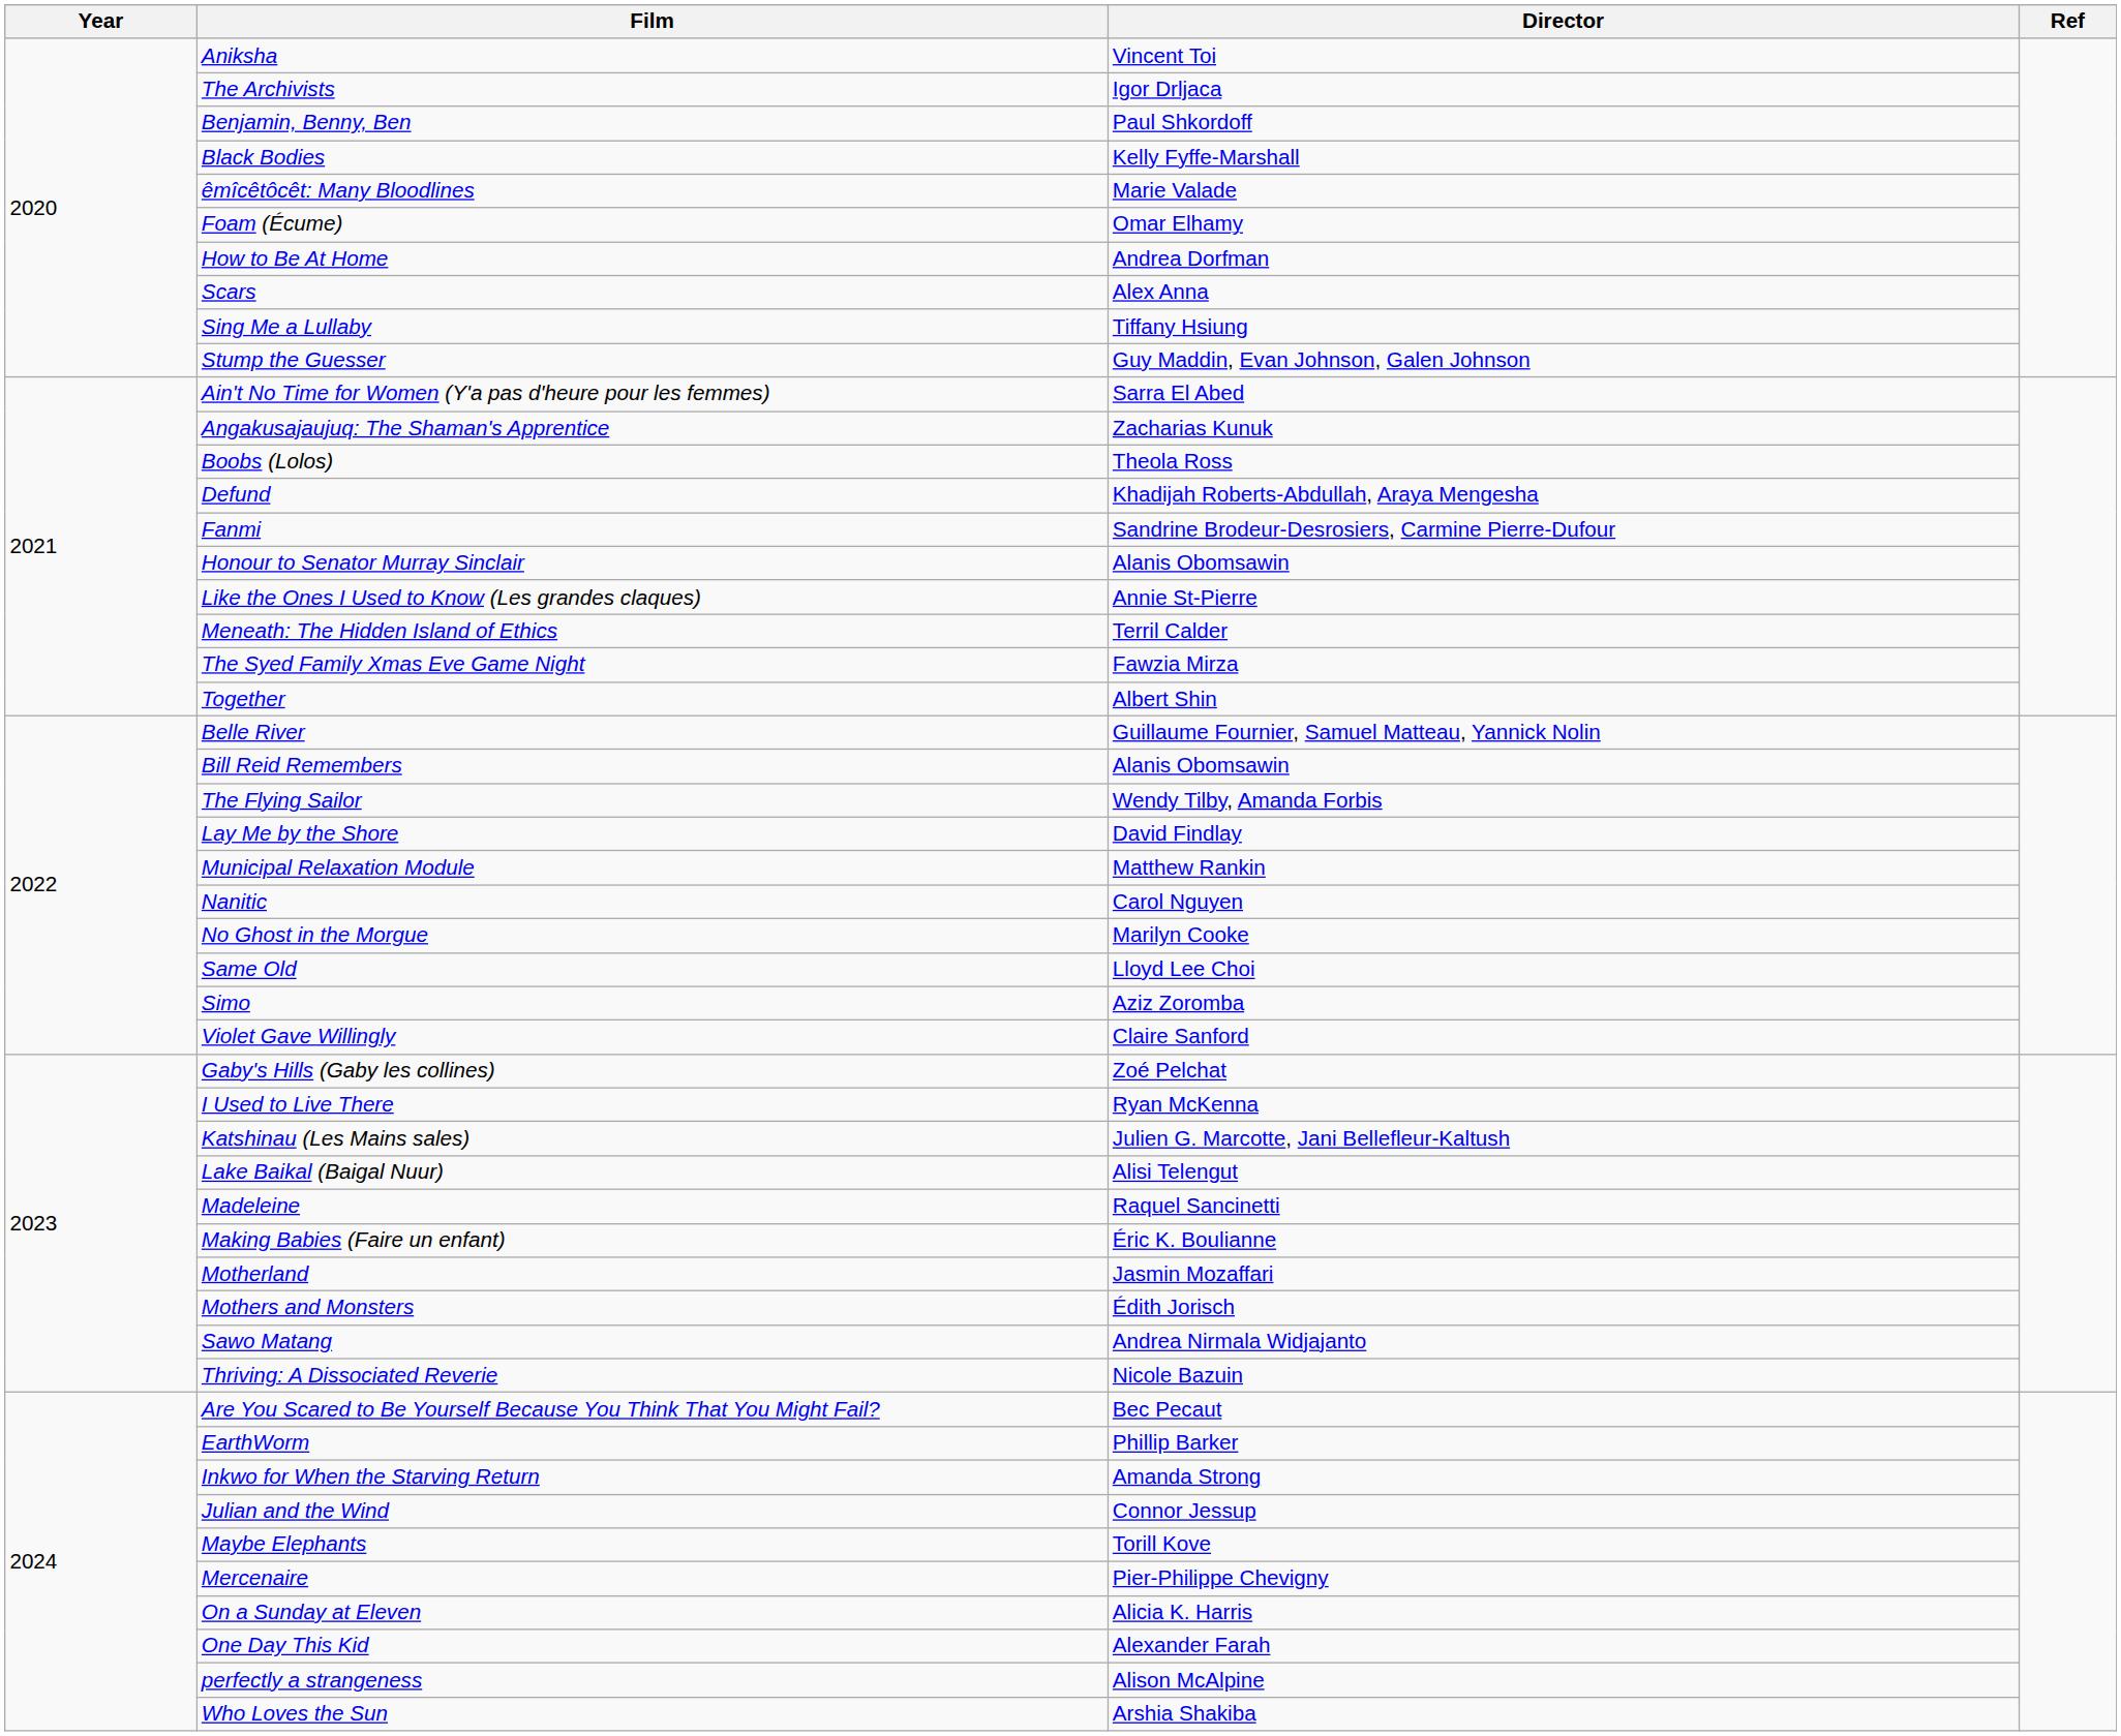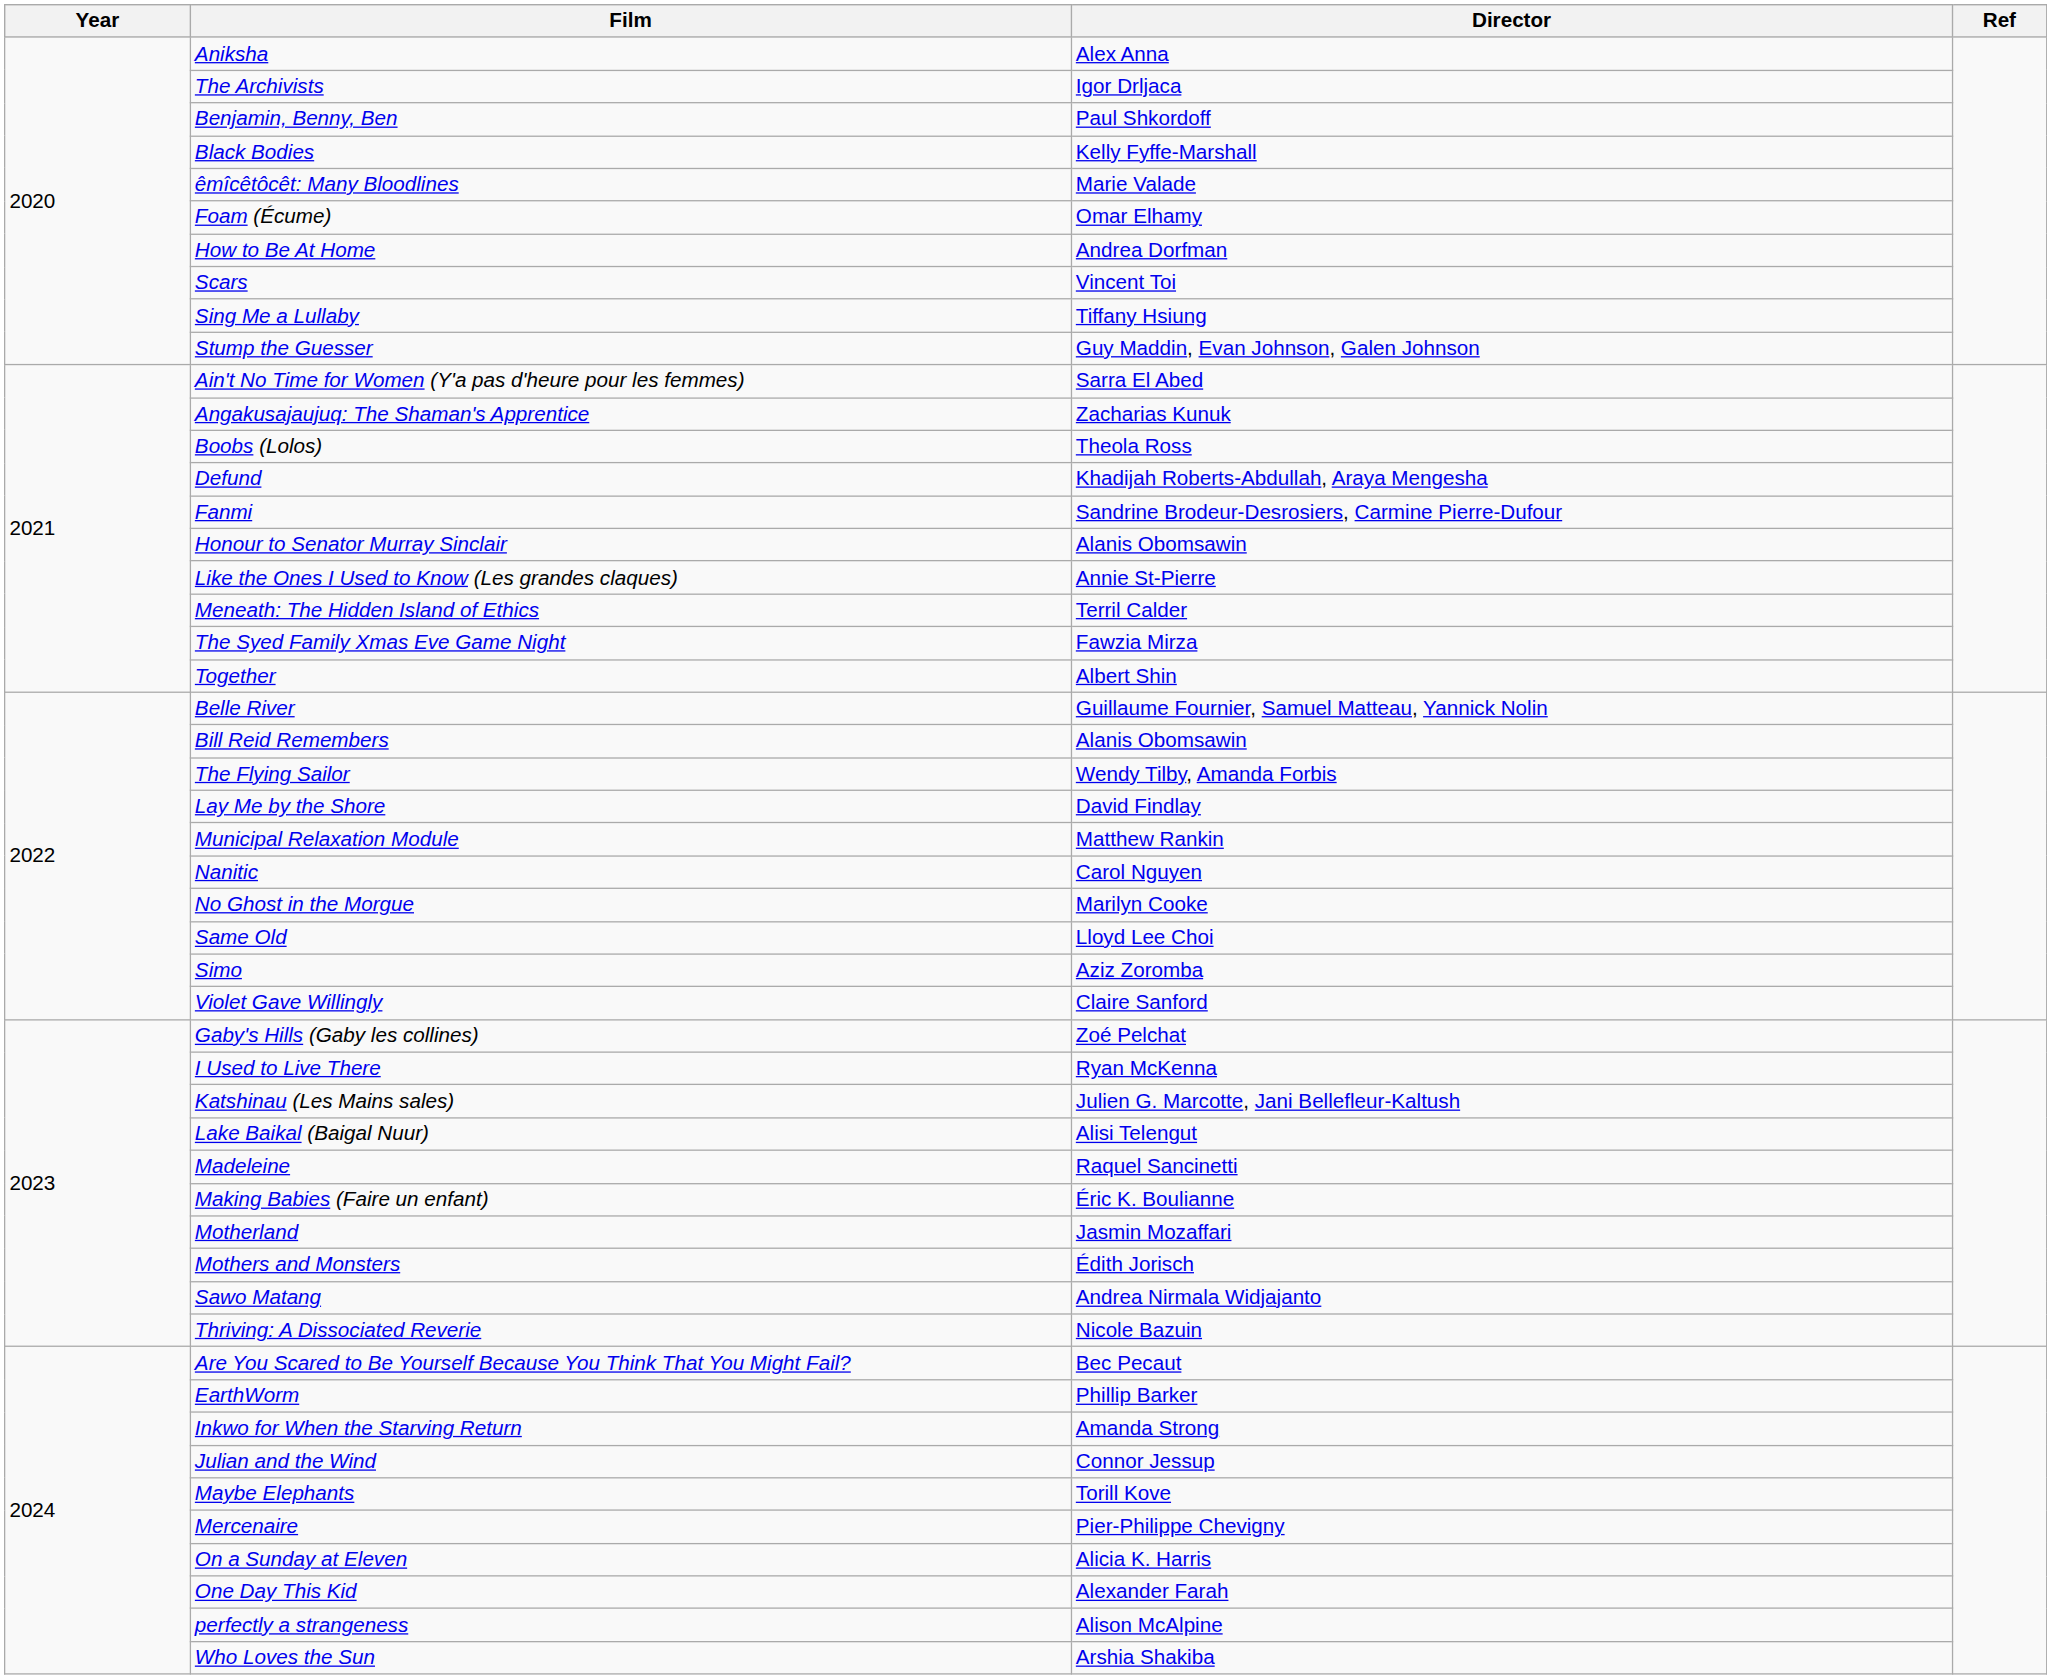 <table class="wikitable" style="width:100%;">
 <tr style="background:#bebebe;">
 <th style="width:4%;">Year</th>
 <th style="width:19%;">Film</th>
 <th style="width:19%;">Director</th>
 <th style="width:2%;">Ref</th>
 </tr>
 <tr>
 <td rowspan=10>2020</td>
 <td><em><a href='#'>Aniksha</a></em></td>
-<td><a href='#'>Vincent Toi</a></td>
+<td><a href='#'>Alex Anna</a></td>
 <td rowspan=10></td>
 </tr>
 <tr>
 <td><em><a href='#'>The Archivists</a></em></td>
 <td><a href='#'>Igor Drljaca</a></td>
 </tr>
 <tr>
 <td><em><a href='#'>Benjamin, Benny, Ben</a></em></td>
 <td><a href='#'>Paul Shkordoff</a></td>
 </tr>
 <tr>
 <td><em><a href='#'>Black Bodies</a></em></td>
 <td><a href='#'>Kelly Fyffe-Marshall</a></td>
 </tr>
 <tr>
 <td><em><a href='#'>êmîcêtôcêt: Many Bloodlines</a></em></td>
 <td><a href='#'>Marie Valade</a></td>
 </tr>
 <tr>
 <td><em><a href='#'>Foam</a> (Écume)</em></td>
 <td><a href='#'>Omar Elhamy</a></td>
 </tr>
 <tr>
 <td><em><a href='#'>How to Be At Home</a></em></td>
 <td><a href='#'>Andrea Dorfman</a></td>
 </tr>
 <tr>
 <td><em><a href='#'>Scars</a></em></td>
-<td><a href='#'>Alex Anna</a></td>
+<td><a href='#'>Vincent Toi</a></td>
 </tr>
 <tr>
 <td><em><a href='#'>Sing Me a Lullaby</a></em></td>
 <td><a href='#'>Tiffany Hsiung</a></td>
 </tr>
 <tr>
 <td><em><a href='#'>Stump the Guesser</a></em></td>
 <td><a href='#'>Guy Maddin</a>, <a href='#'>Evan Johnson</a>, <a href='#'>Galen Johnson</a></td>
 </tr>
 <tr>
 <td rowspan=10>2021</td>
 <td><em><a href='#'>Ain't No Time for Women</a> (Y'a pas d'heure pour les femmes)</em></td>
 <td><a href='#'>Sarra El Abed</a></td>
 <td rowspan=10></td>
 </tr>
 <tr>
 <td><em><a href='#'>Angakusajaujuq: The Shaman's Apprentice</a></em></td>
 <td><a href='#'>Zacharias Kunuk</a></td>
 </tr>
 <tr>
 <td><em><a href='#'>Boobs</a> (Lolos)</em></td>
 <td><a href='#'>Theola Ross</a></td>
 </tr>
 <tr>
 <td><em><a href='#'>Defund</a></em></td>
 <td><a href='#'>Khadijah Roberts-Abdullah</a>, <a href='#'>Araya Mengesha</a></td>
 </tr>
 <tr>
 <td><em><a href='#'>Fanmi</a></em></td>
 <td><a href='#'>Sandrine Brodeur-Desrosiers</a>, <a href='#'>Carmine Pierre-Dufour</a></td>
 </tr>
 <tr>
 <td><em><a href='#'>Honour to Senator Murray Sinclair</a></em></td>
 <td><a href='#'>Alanis Obomsawin</a></td>
 </tr>
 <tr>
 <td><em><a href='#'>Like the Ones I Used to Know</a> (Les grandes claques)</em></td>
 <td><a href='#'>Annie St-Pierre</a></td>
 </tr>
 <tr>
 <td><em><a href='#'>Meneath: The Hidden Island of Ethics</a></em></td>
 <td><a href='#'>Terril Calder</a></td>
 </tr>
 <tr>
 <td><em><a href='#'>The Syed Family Xmas Eve Game Night</a></em></td>
 <td><a href='#'>Fawzia Mirza</a></td>
 </tr>
 <tr>
 <td><em><a href='#'>Together</a></em></td>
 <td><a href='#'>Albert Shin</a></td>
 </tr>
 <tr>
 <td rowspan=10>2022</td>
 <td><em><a href='#'>Belle River</a></em></td>
 <td><a href='#'>Guillaume Fournier</a>, <a href='#'>Samuel Matteau</a>, <a href='#'>Yannick Nolin</a></td>
 <td rowspan=10></td>
 </tr>
 <tr>
 <td><em><a href='#'>Bill Reid Remembers</a></em></td>
 <td><a href='#'>Alanis Obomsawin</a></td>
 </tr>
 <tr>
 <td><em><a href='#'>The Flying Sailor</a></em></td>
 <td><a href='#'>Wendy Tilby</a>, <a href='#'>Amanda Forbis</a></td>
 </tr>
 <tr>
 <td><em><a href='#'>Lay Me by the Shore</a></em></td>
 <td><a href='#'>David Findlay</a></td>
 </tr>
 <tr>
 <td><em><a href='#'>Municipal Relaxation Module</a></em></td>
 <td><a href='#'>Matthew Rankin</a></td>
 </tr>
 <tr>
 <td><em><a href='#'>Nanitic</a></em></td>
 <td><a href='#'>Carol Nguyen</a></td>
 </tr>
 <tr>
 <td><em><a href='#'>No Ghost in the Morgue</a></em></td>
 <td><a href='#'>Marilyn Cooke</a></td>
 </tr>
 <tr>
 <td><em><a href='#'>Same Old</a></em></td>
 <td><a href='#'>Lloyd Lee Choi</a></td>
 </tr>
 <tr>
 <td><em><a href='#'>Simo</a></em></td>
 <td><a href='#'>Aziz Zoromba</a></td>
 </tr>
 <tr>
 <td><em><a href='#'>Violet Gave Willingly</a></em></td>
 <td><a href='#'>Claire Sanford</a></td>
 </tr>
 <tr>
 <td rowspan=10>2023</td>
 <td><em><a href='#'>Gaby's Hills</a> (Gaby les collines)</em></td>
 <td><a href='#'>Zoé Pelchat</a></td>
 <td rowspan=10></td>
 </tr>
 <tr>
 <td><em><a href='#'>I Used to Live There</a></em></td>
 <td><a href='#'>Ryan McKenna</a></td>
 </tr>
 <tr>
 <td><em><a href='#'>Katshinau</a> (Les Mains sales)</em></td>
 <td><a href='#'>Julien G. Marcotte</a>, <a href='#'>Jani Bellefleur-Kaltush</a></td>
 </tr>
 <tr>
 <td><em><a href='#'>Lake Baikal</a> (Baigal Nuur)</em></td>
 <td><a href='#'>Alisi Telengut</a></td>
 </tr>
 <tr>
 <td><em><a href='#'>Madeleine</a></em></td>
 <td><a href='#'>Raquel Sancinetti</a></td>
 </tr>
 <tr>
 <td><em><a href='#'>Making Babies</a> (Faire un enfant)</em></td>
 <td><a href='#'>Éric K. Boulianne</a></td>
 </tr>
 <tr>
 <td><em><a href='#'>Motherland</a></em></td>
 <td><a href='#'>Jasmin Mozaffari</a></td>
 </tr>
 <tr>
 <td><em><a href='#'>Mothers and Monsters</a></em></td>
 <td><a href='#'>Édith Jorisch</a></td>
 </tr>
 <tr>
 <td><em><a href='#'>Sawo Matang</a></em></td>
 <td><a href='#'>Andrea Nirmala Widjajanto</a></td>
 </tr>
 <tr>
 <td><em><a href='#'>Thriving: A Dissociated Reverie</a></em></td>
 <td><a href='#'>Nicole Bazuin</a></td>
 </tr>
 <tr>
 <td rowspan=10>2024</td>
 <td><em><a href='#'>Are You Scared to Be Yourself Because You Think That You Might Fail?</a></em></td>
 <td><a href='#'>Bec Pecaut</a></td>
 <td rowspan=10></td>
 </tr>
 <tr>
 <td><em><a href='#'>EarthWorm</a></em></td>
 <td><a href='#'>Phillip Barker</a></td>
 </tr>
 <tr>
 <td><em><a href='#'>Inkwo for When the Starving Return</a></em></td>
 <td><a href='#'>Amanda Strong</a></td>
 </tr>
 <tr>
 <td><em><a href='#'>Julian and the Wind</a></em></td>
 <td><a href='#'>Connor Jessup</a></td>
 </tr>
 <tr>
 <td><em><a href='#'>Maybe Elephants</a></em></td>
 <td><a href='#'>Torill Kove</a></td>
 </tr>
 <tr>
 <td><em><a href='#'>Mercenaire</a></em></td>
 <td><a href='#'>Pier-Philippe Chevigny</a></td>
 </tr>
 <tr>
 <td><em><a href='#'>On a Sunday at Eleven</a></em></td>
 <td><a href='#'>Alicia K. Harris</a></td>
 </tr>
 <tr>
 <td><em><a href='#'>One Day This Kid</a></em></td>
 <td><a href='#'>Alexander Farah</a></td>
 </tr>
 <tr>
 <td><em><a href='#'>perfectly a strangeness</a></em></td>
 <td><a href='#'>Alison McAlpine</a></td>
 </tr>
 <tr>
 <td><em><a href='#'>Who Loves the Sun</a></em></td>
 <td><a href='#'>Arshia Shakiba</a></td>
 </tr>
 </table>
